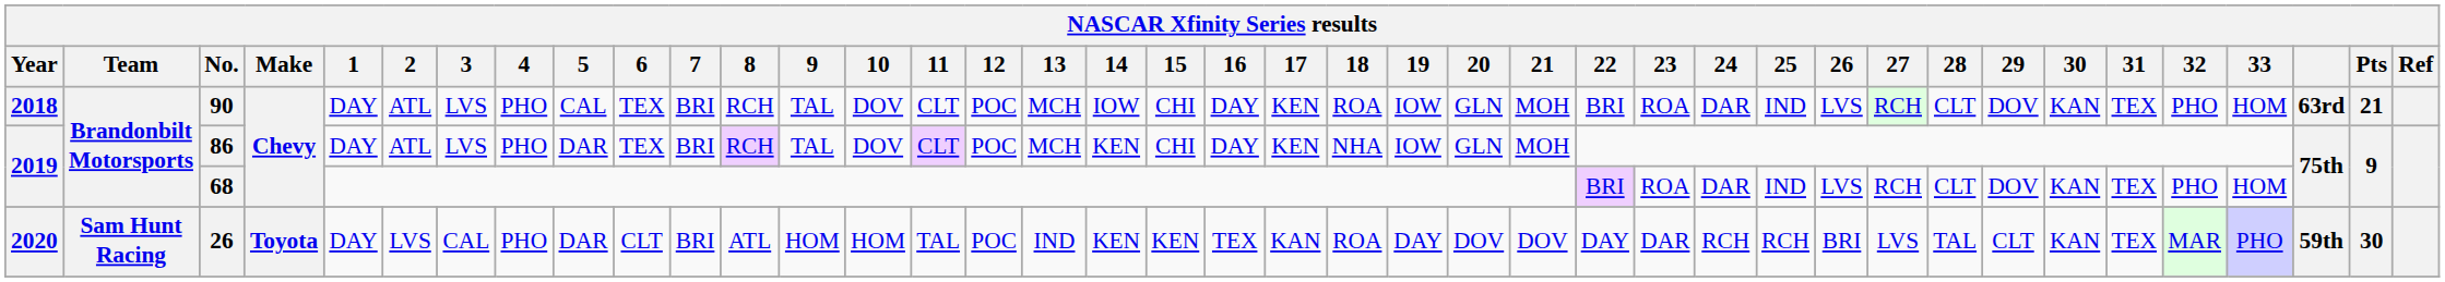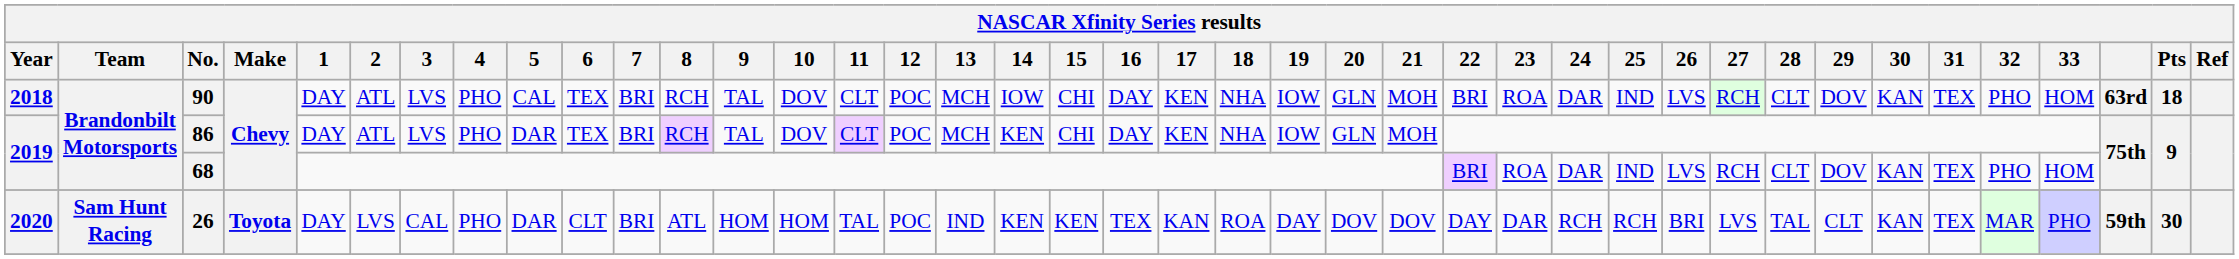 <table class="wikitable" style="text-align:center; font-size:75%">
 <tr>
 <th colspan=40><a href='#'>NASCAR Xfinity Series</a> results</th>
 </tr>
 <tr>
 <th>Year</th>
 <th>Team</th>
 <th>No.</th>
 <th>Make</th>
 <th>1</th>
 <th>2</th>
 <th>3</th>
 <th>4</th>
 <th>5</th>
 <th>6</th>
 <th>7</th>
 <th>8</th>
 <th>9</th>
 <th>10</th>
 <th>11</th>
 <th>12</th>
 <th>13</th>
 <th>14</th>
 <th>15</th>
 <th>16</th>
 <th>17</th>
 <th>18</th>
 <th>19</th>
 <th>20</th>
 <th>21</th>
 <th>22</th>
 <th>23</th>
 <th>24</th>
 <th>25</th>
 <th>26</th>
 <th>27</th>
 <th>28</th>
 <th>29</th>
 <th>30</th>
 <th>31</th>
 <th>32</th>
 <th>33</th>
 <th></th>
 <th>Pts</th>
 <th>Ref</th>
 </tr>
 <tr>
 <th><a href='#'>2018</a></th>
 <th rowspan=3><a href='#'>Brandonbilt Motorsports</a></th>
 <th>90</th>
 <th rowspan=3><a href='#'>Chevy</a></th>
 <td><a href='#'>DAY</a></td>
 <td><a href='#'>ATL</a></td>
 <td><a href='#'>LVS</a></td>
 <td><a href='#'>PHO</a></td>
 <td><a href='#'>CAL</a></td>
 <td><a href='#'>TEX</a></td>
 <td><a href='#'>BRI</a></td>
 <td><a href='#'>RCH</a></td>
 <td><a href='#'>TAL</a></td>
 <td><a href='#'>DOV</a></td>
 <td><a href='#'>CLT</a></td>
 <td><a href='#'>POC</a></td>
 <td><a href='#'>MCH</a></td>
 <td><a href='#'>IOW</a></td>
 <td><a href='#'>CHI</a></td>
 <td><a href='#'>DAY</a></td>
 <td><a href='#'>KEN</a></td>
-<td><a href='#'>ROA</a></td>
+<td><a href='#'>NHA</a></td>
 <td><a href='#'>IOW</a></td>
 <td><a href='#'>GLN</a></td>
 <td><a href='#'>MOH</a></td>
 <td><a href='#'>BRI</a></td>
 <td><a href='#'>ROA</a></td>
 <td><a href='#'>DAR</a></td>
 <td><a href='#'>IND</a></td>
 <td><a href='#'>LVS</a></td>
 <td style="background:#DFFFDF;"><a href='#'>RCH</a><br></td>
 <td><a href='#'>CLT</a></td>
 <td><a href='#'>DOV</a></td>
 <td><a href='#'>KAN</a></td>
 <td><a href='#'>TEX</a></td>
 <td><a href='#'>PHO</a></td>
 <td><a href='#'>HOM</a></td>
 <th>63rd</th>
-<th>21</th>
+<th>18</th>
 <th></th>
 </tr>
 <tr>
 <th rowspan=2><a href='#'>2019</a></th>
 <th>86</th>
 <td><a href='#'>DAY</a></td>
 <td><a href='#'>ATL</a></td>
 <td><a href='#'>LVS</a></td>
 <td><a href='#'>PHO</a></td>
 <td><a href='#'>DAR</a></td>
 <td><a href='#'>TEX</a></td>
 <td><a href='#'>BRI</a></td>
 <td style="background:#EFCFFF;"><a href='#'>RCH</a><br></td>
 <td><a href='#'>TAL</a></td>
 <td><a href='#'>DOV</a></td>
 <td style="background:#EFCFFF;"><a href='#'>CLT</a><br></td>
 <td><a href='#'>POC</a></td>
 <td><a href='#'>MCH</a></td>
 <td><a href='#'>KEN</a></td>
 <td><a href='#'>CHI</a></td>
 <td><a href='#'>DAY</a></td>
 <td><a href='#'>KEN</a></td>
 <td><a href='#'>NHA</a></td>
 <td><a href='#'>IOW</a></td>
 <td><a href='#'>GLN</a></td>
 <td><a href='#'>MOH</a></td>
 <td colspan=12></td>
 <th rowspan=2>75th</th>
 <th rowspan=2>9</th>
 <th rowspan=2></th>
 </tr>
 <tr>
 <th>68</th>
 <td colspan=21></td>
 <td style="background:#EFCFFF;"><a href='#'>BRI</a><br></td>
 <td><a href='#'>ROA</a></td>
 <td><a href='#'>DAR</a></td>
 <td><a href='#'>IND</a></td>
 <td><a href='#'>LVS</a></td>
 <td><a href='#'>RCH</a></td>
 <td><a href='#'>CLT</a></td>
 <td><a href='#'>DOV</a></td>
 <td><a href='#'>KAN</a></td>
 <td><a href='#'>TEX</a></td>
 <td><a href='#'>PHO</a></td>
 <td><a href='#'>HOM</a></td>
 </tr>
 <tr>
 <th><a href='#'>2020</a></th>
 <th><a href='#'>Sam Hunt Racing</a></th>
 <th>26</th>
 <th><a href='#'>Toyota</a></th>
 <td><a href='#'>DAY</a></td>
 <td><a href='#'>LVS</a></td>
 <td><a href='#'>CAL</a></td>
 <td><a href='#'>PHO</a></td>
 <td><a href='#'>DAR</a></td>
 <td><a href='#'>CLT</a></td>
 <td><a href='#'>BRI</a></td>
 <td><a href='#'>ATL</a></td>
 <td><a href='#'>HOM</a></td>
 <td><a href='#'>HOM</a></td>
 <td><a href='#'>TAL</a></td>
 <td><a href='#'>POC</a></td>
 <td><a href='#'>IND</a></td>
 <td><a href='#'>KEN</a></td>
 <td><a href='#'>KEN</a></td>
 <td><a href='#'>TEX</a></td>
 <td><a href='#'>KAN</a></td>
 <td><a href='#'>ROA</a></td>
 <td><a href='#'>DAY</a></td>
 <td><a href='#'>DOV</a></td>
 <td><a href='#'>DOV</a></td>
 <td><a href='#'>DAY</a></td>
 <td><a href='#'>DAR</a></td>
 <td><a href='#'>RCH</a></td>
 <td><a href='#'>RCH</a></td>
 <td><a href='#'>BRI</a></td>
 <td><a href='#'>LVS</a></td>
 <td><a href='#'>TAL</a></td>
 <td><a href='#'>CLT</a></td>
 <td><a href='#'>KAN</a></td>
 <td><a href='#'>TEX</a></td>
 <td style="background:#DFFFDF;"><a href='#'>MAR</a><br></td>
 <td style="background:#CFCFFF;"><a href='#'>PHO</a><br></td>
 <th>59th</th>
 <th>30</th>
 <th></th>
 </tr>
 </table>
